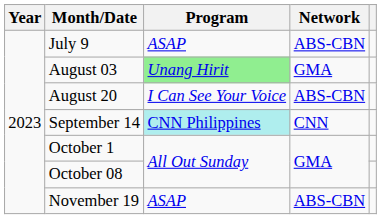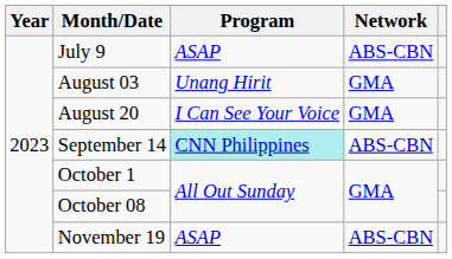 <table class="wikitable">
 <tr>
 <th>Year</th>
 <th>Month/Date</th>
 <th>Program</th>
 <th>Network</th>
 <th></th>
 </tr>
 <tr>
 <td rowspan="7">2023</td>
 <td>July 9</td>
 <td><em><a href='#'>ASAP</a></em></td>
 <td><a href='#'>ABS-CBN</a></td>
 <td></td>
 </tr>
 <tr>
 <td>August 03</td>
-<td style="background: lightgreen;"><em><a href='#'>Unang Hirit</a></em></td>
+<td><em><a href='#'>Unang Hirit</a></em></td>
 <td><a href='#'>GMA</a></td>
 <td></td>
 </tr>
 <tr>
 <td>August 20</td>
 <td><em><a href='#'>I Can See Your Voice</a></em></td>
-<td><a href='#'>ABS-CBN</a></td>
+<td><a href='#'>GMA</a></td>
 <td></td>
 </tr>
 <tr>
 <td>September 14</td>
 <td style="background: paleturquoise;"><a href='#'>CNN Philippines</a></td>
-<td><a href='#'>CNN</a></td>
+<td><a href='#'>ABS-CBN</a></td>
 <td></td>
 </tr>
 <tr>
 <td>October 1</td>
 <td rowspan="2"><em><a href='#'>All Out Sunday</a></em></td>
 <td rowspan="2"><a href='#'>GMA</a></td>
 <td></td>
 </tr>
 <tr>
 <td>October 08</td>
 <td></td>
 </tr>
 <tr>
 <td>November 19</td>
 <td><em><a href='#'>ASAP</a></em></td>
 <td><a href='#'>ABS-CBN</a></td>
 <td></td>
 </tr>
 </table>
